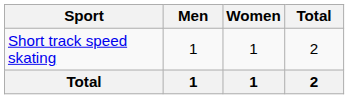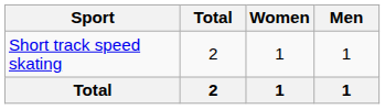 <table class="wikitable sortable" style=text-align:center>
 <tr>
 <th width=160>Sport</th>
+<th width=55>Total</th>
+<th width=55>Women</th>
 <th width=55>Men</th>
-<th width=55>Women</th>
-<th width=55>Total</th>
 </tr>
 <tr>
 <td align=left><a href='#'>Short track speed skating</a></td>
+<td>2</td>
 <td>1</td>
 <td>1</td>
-<td>2</td>
 </tr>
 <tr>
 <th>Total</th>
+<th>2</th>
 <th>1</th>
 <th>1</th>
-<th>2</th>
 </tr>
 </table>
